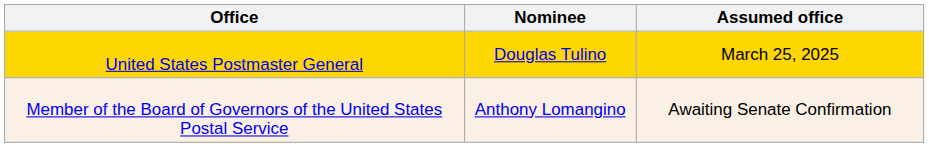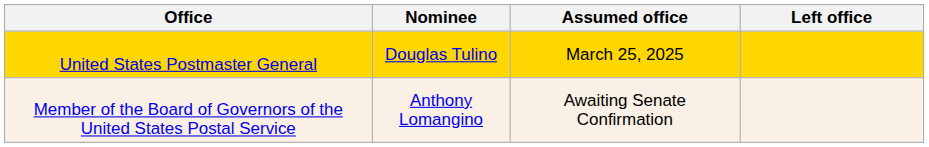 <table class="wikitable sortable" style="text-align:center">
 <tr>
 <th style="width:40%;">Office</th>
 <th style="width:15%;">Nominee</th>
 <th style="width:25%;" data-sort- type="date">Assumed office</th>
+<th style="width:20%;" data-sort- type="date">Left office</th>
 </tr>
 <tr style="background:gold">
 <td><br><a href='#'>United States Postmaster General</a></td>
 <td><a href='#'>Douglas Tulino</a></td>
 <td>March 25, 2025</td>
+<td></td>
 </tr>
 <tr style="background:linen;">
 <td><br><a href='#'>Member of the Board of Governors of the United States Postal Service</a></td>
 <td><a href='#'>Anthony Lomangino</a></td>
 <td>Awaiting Senate Confirmation</td>
+<td></td>
 </tr>
 </table>
